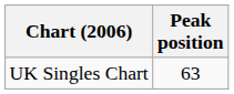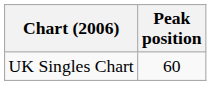 <table class="wikitable">
 <tr>
 <th>Chart (2006)</th>
 <th>Peak<br>position</th>
 </tr>
 <tr>
 <td>UK Singles Chart</td>
-<td align="center">63</td>
+<td align="center">60</td>
 </tr>
 </table>
